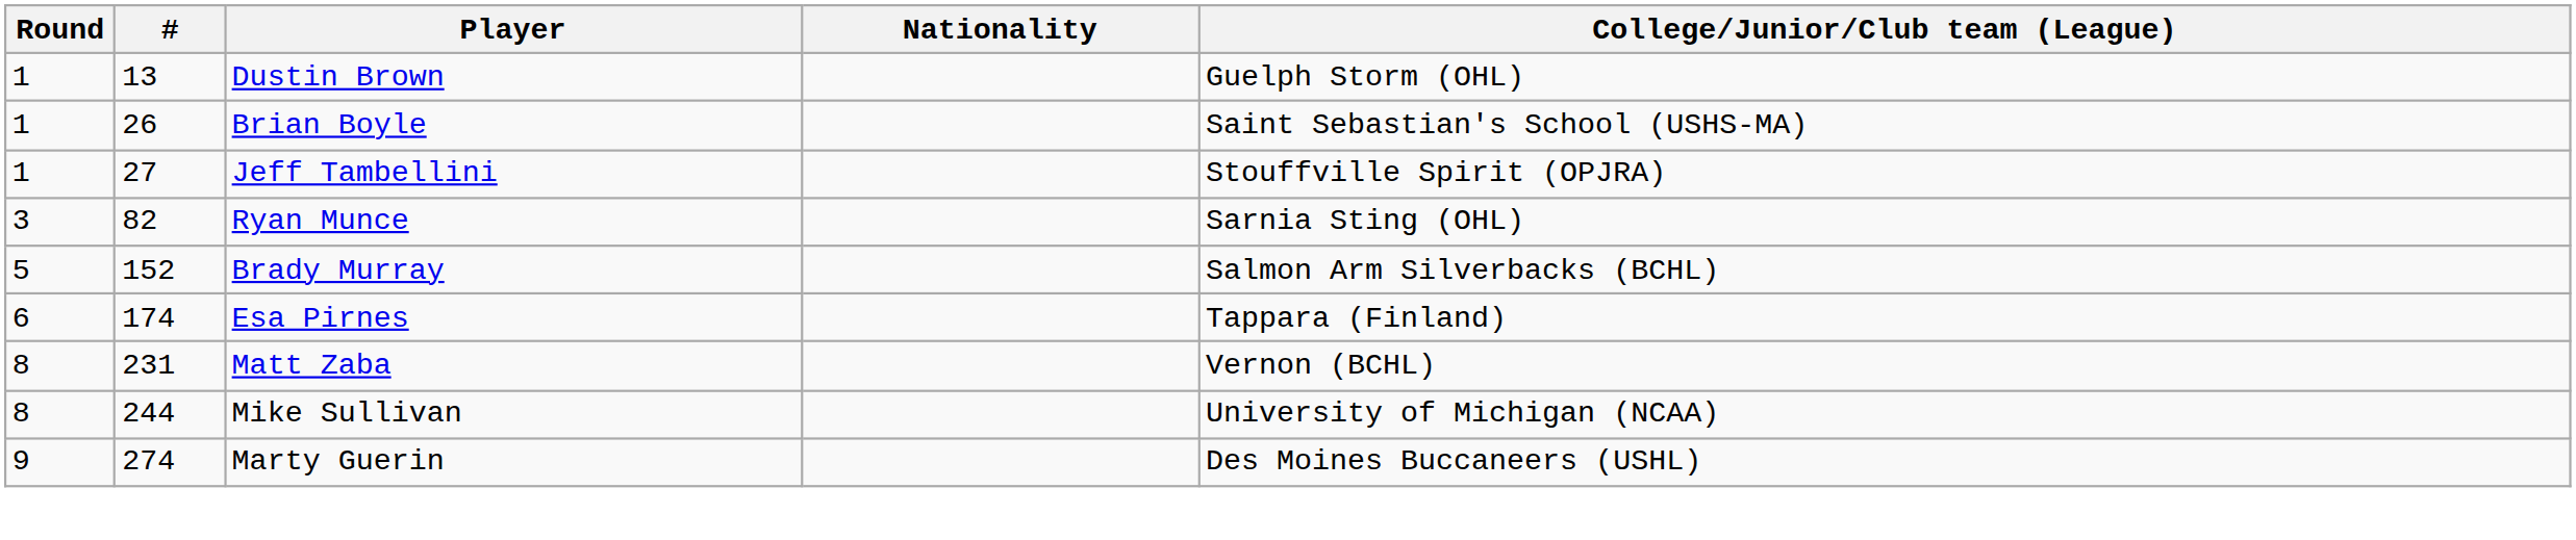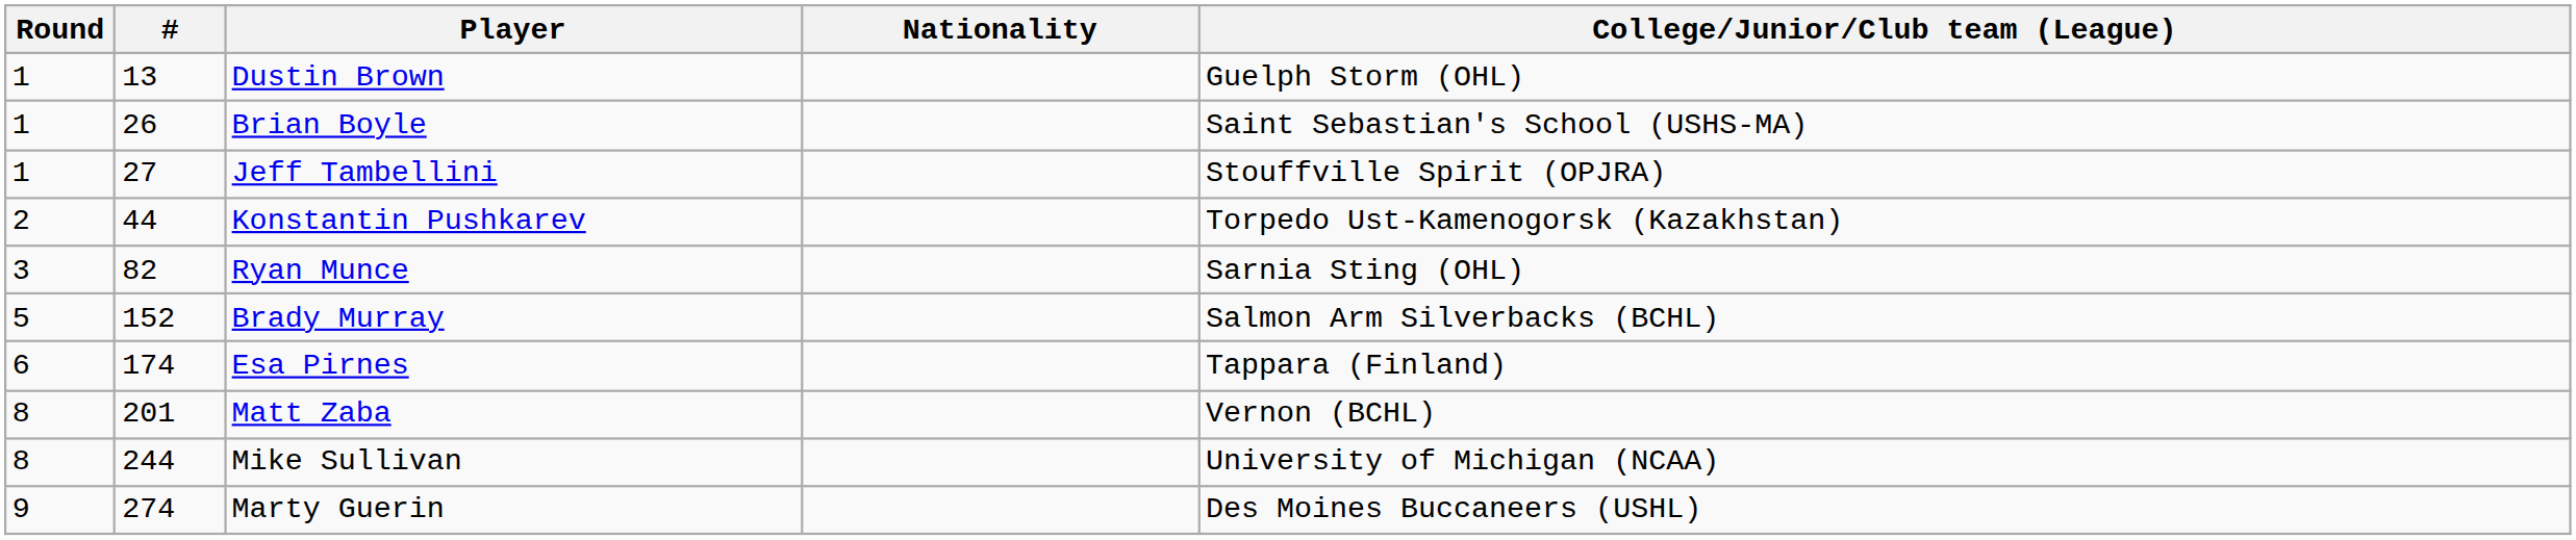 <table class="wikitable">
 <tr align="center">
 <th bgcolor="#DDDDFF" width="4.0%">Round</th>
 <th bgcolor="#DDDDFF" width="4.0%">#</th>
 <th bgcolor="#DDDDFF" width="21.0%">Player</th>
 <th bgcolor="#DDDDFF" width="14.5%">Nationality</th>
 <th bgcolor="#DDDDFF" width="50.0%">College/Junior/Club team (League)</th>
 </tr>
 <tr>
 <td>1</td>
 <td>13</td>
 <td><a href='#'>Dustin Brown</a></td>
 <td></td>
 <td>Guelph Storm (OHL)</td>
 </tr>
 <tr>
 <td>1</td>
 <td>26</td>
 <td><a href='#'>Brian Boyle</a></td>
 <td></td>
 <td>Saint Sebastian's School (USHS-MA)</td>
 </tr>
 <tr>
 <td>1</td>
 <td>27</td>
 <td><a href='#'>Jeff Tambellini</a></td>
 <td></td>
 <td>Stouffville Spirit (OPJRA)</td>
 </tr>
 <tr>
+<td>2</td>
+<td>44</td>
+<td><a href='#'>Konstantin Pushkarev</a></td>
+<td></td>
+<td>Torpedo Ust-Kamenogorsk (Kazakhstan)</td>
+</tr>
+<tr>
 <td>3</td>
 <td>82</td>
 <td><a href='#'>Ryan Munce</a></td>
 <td></td>
 <td>Sarnia Sting (OHL)</td>
 </tr>
 <tr>
 <td>5</td>
 <td>152</td>
 <td><a href='#'>Brady Murray</a></td>
 <td></td>
 <td>Salmon Arm Silverbacks (BCHL)</td>
 </tr>
 <tr>
 <td>6</td>
 <td>174</td>
 <td><a href='#'>Esa Pirnes</a></td>
 <td></td>
 <td>Tappara (Finland)</td>
 </tr>
 <tr>
 <td>8</td>
-<td>231</td>
+<td>201</td>
 <td><a href='#'>Matt Zaba</a></td>
 <td></td>
 <td>Vernon (BCHL)</td>
 </tr>
 <tr>
 <td>8</td>
 <td>244</td>
 <td>Mike Sullivan</td>
 <td></td>
 <td>University of Michigan (NCAA)</td>
 </tr>
 <tr>
 <td>9</td>
 <td>274</td>
 <td>Marty Guerin</td>
 <td></td>
 <td>Des Moines Buccaneers (USHL)</td>
 </tr>
 </table>
